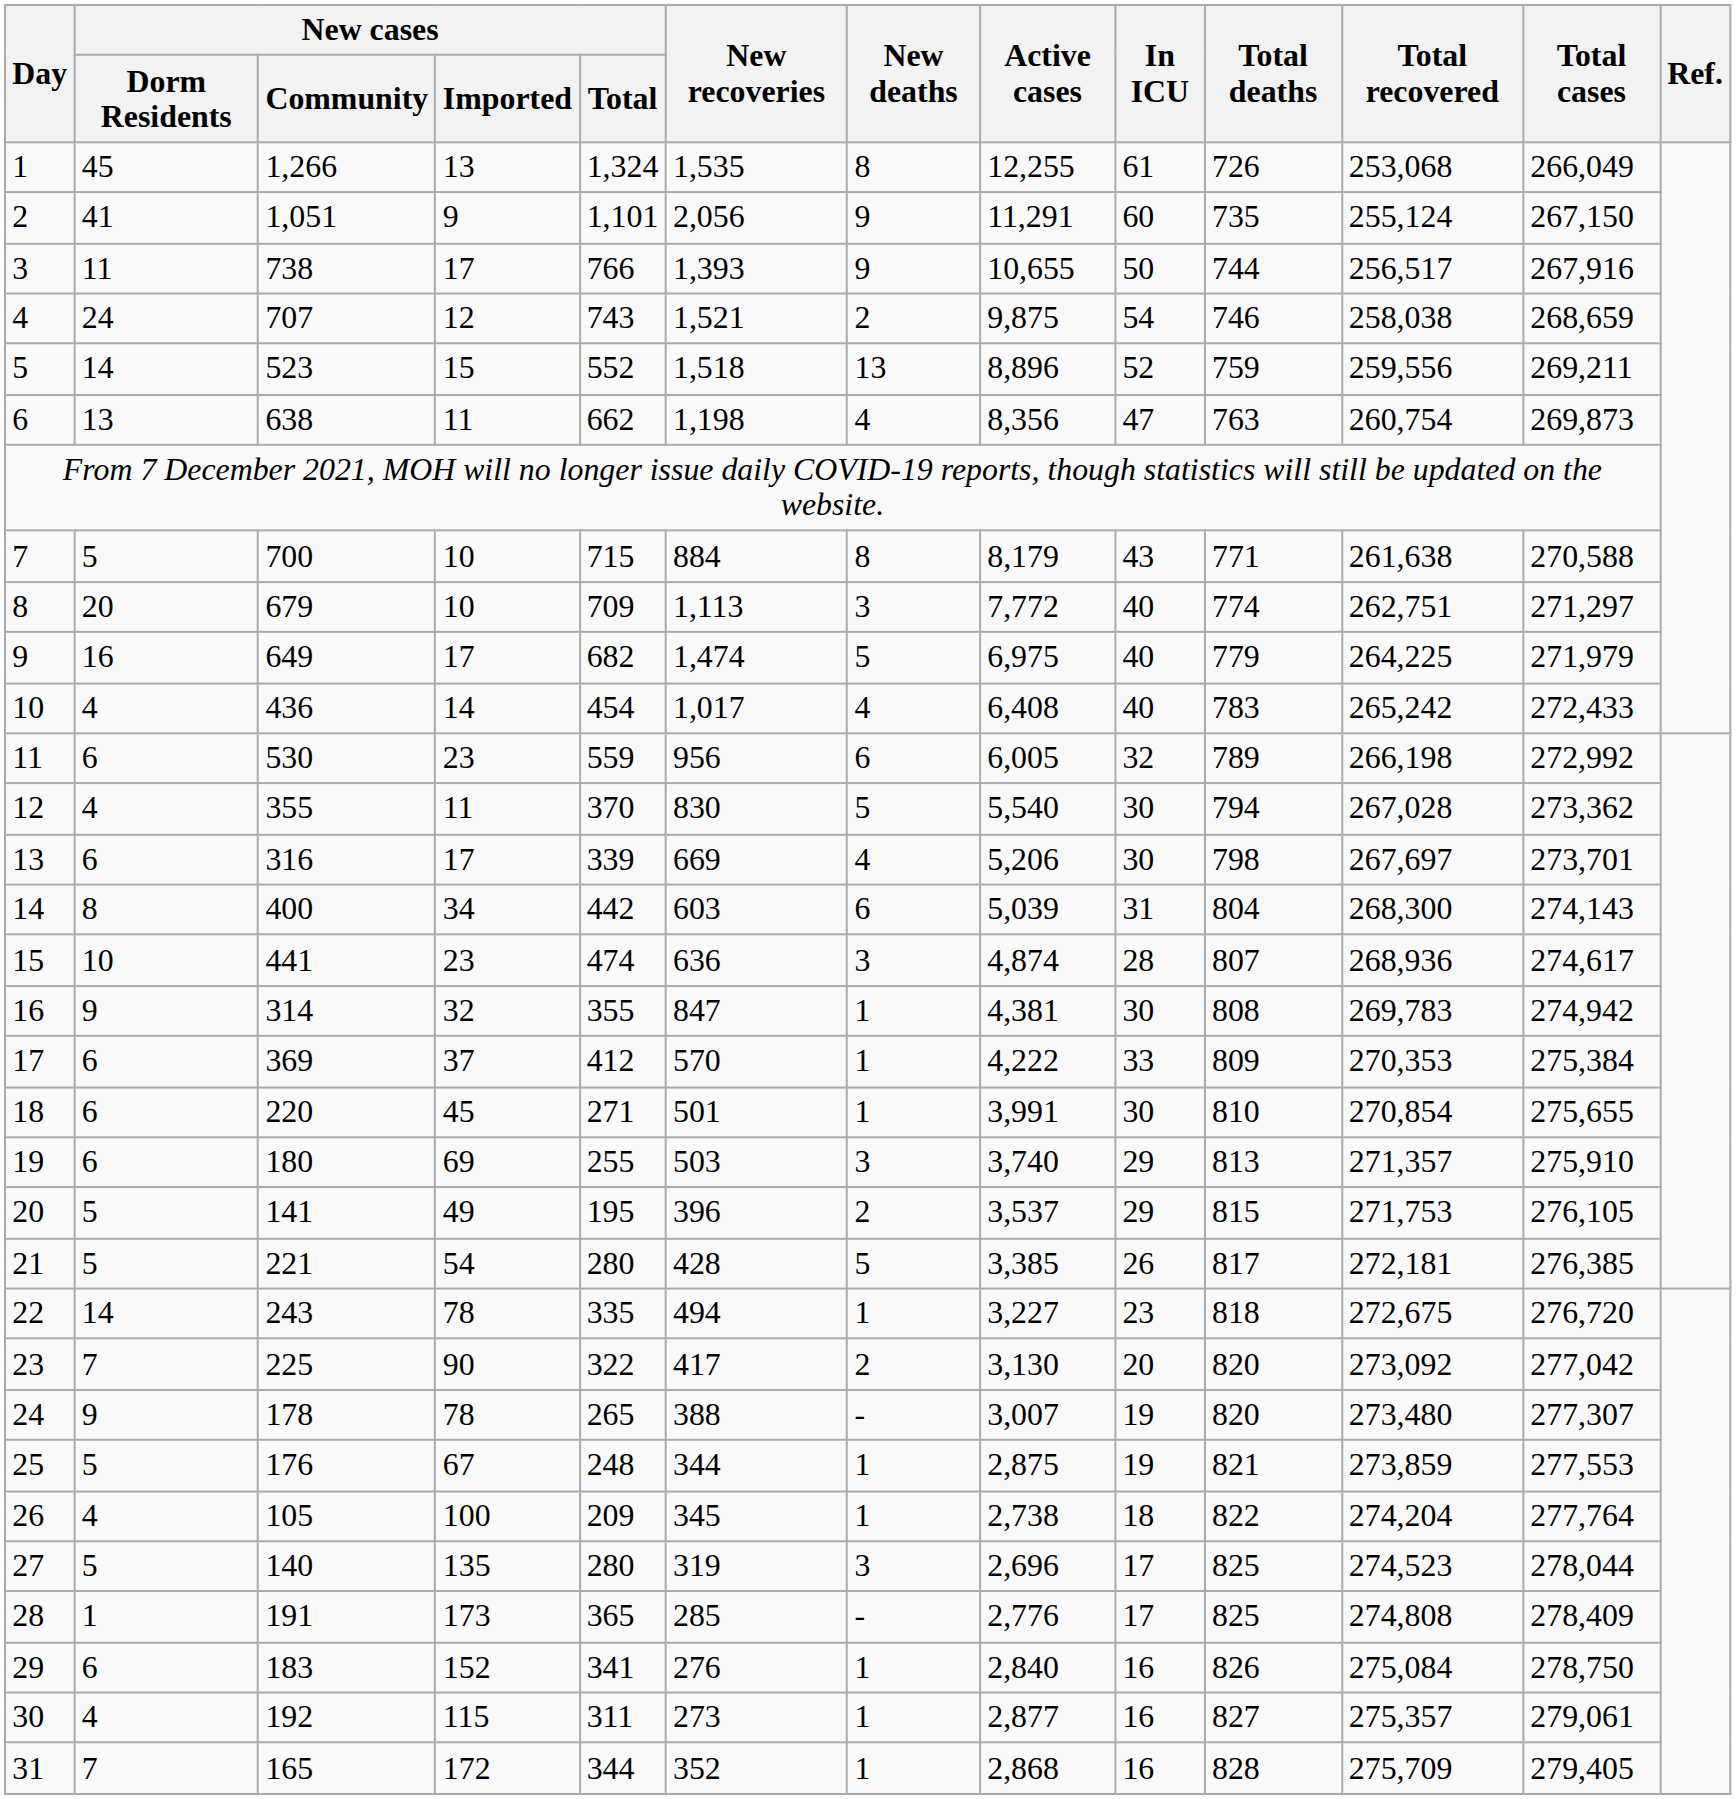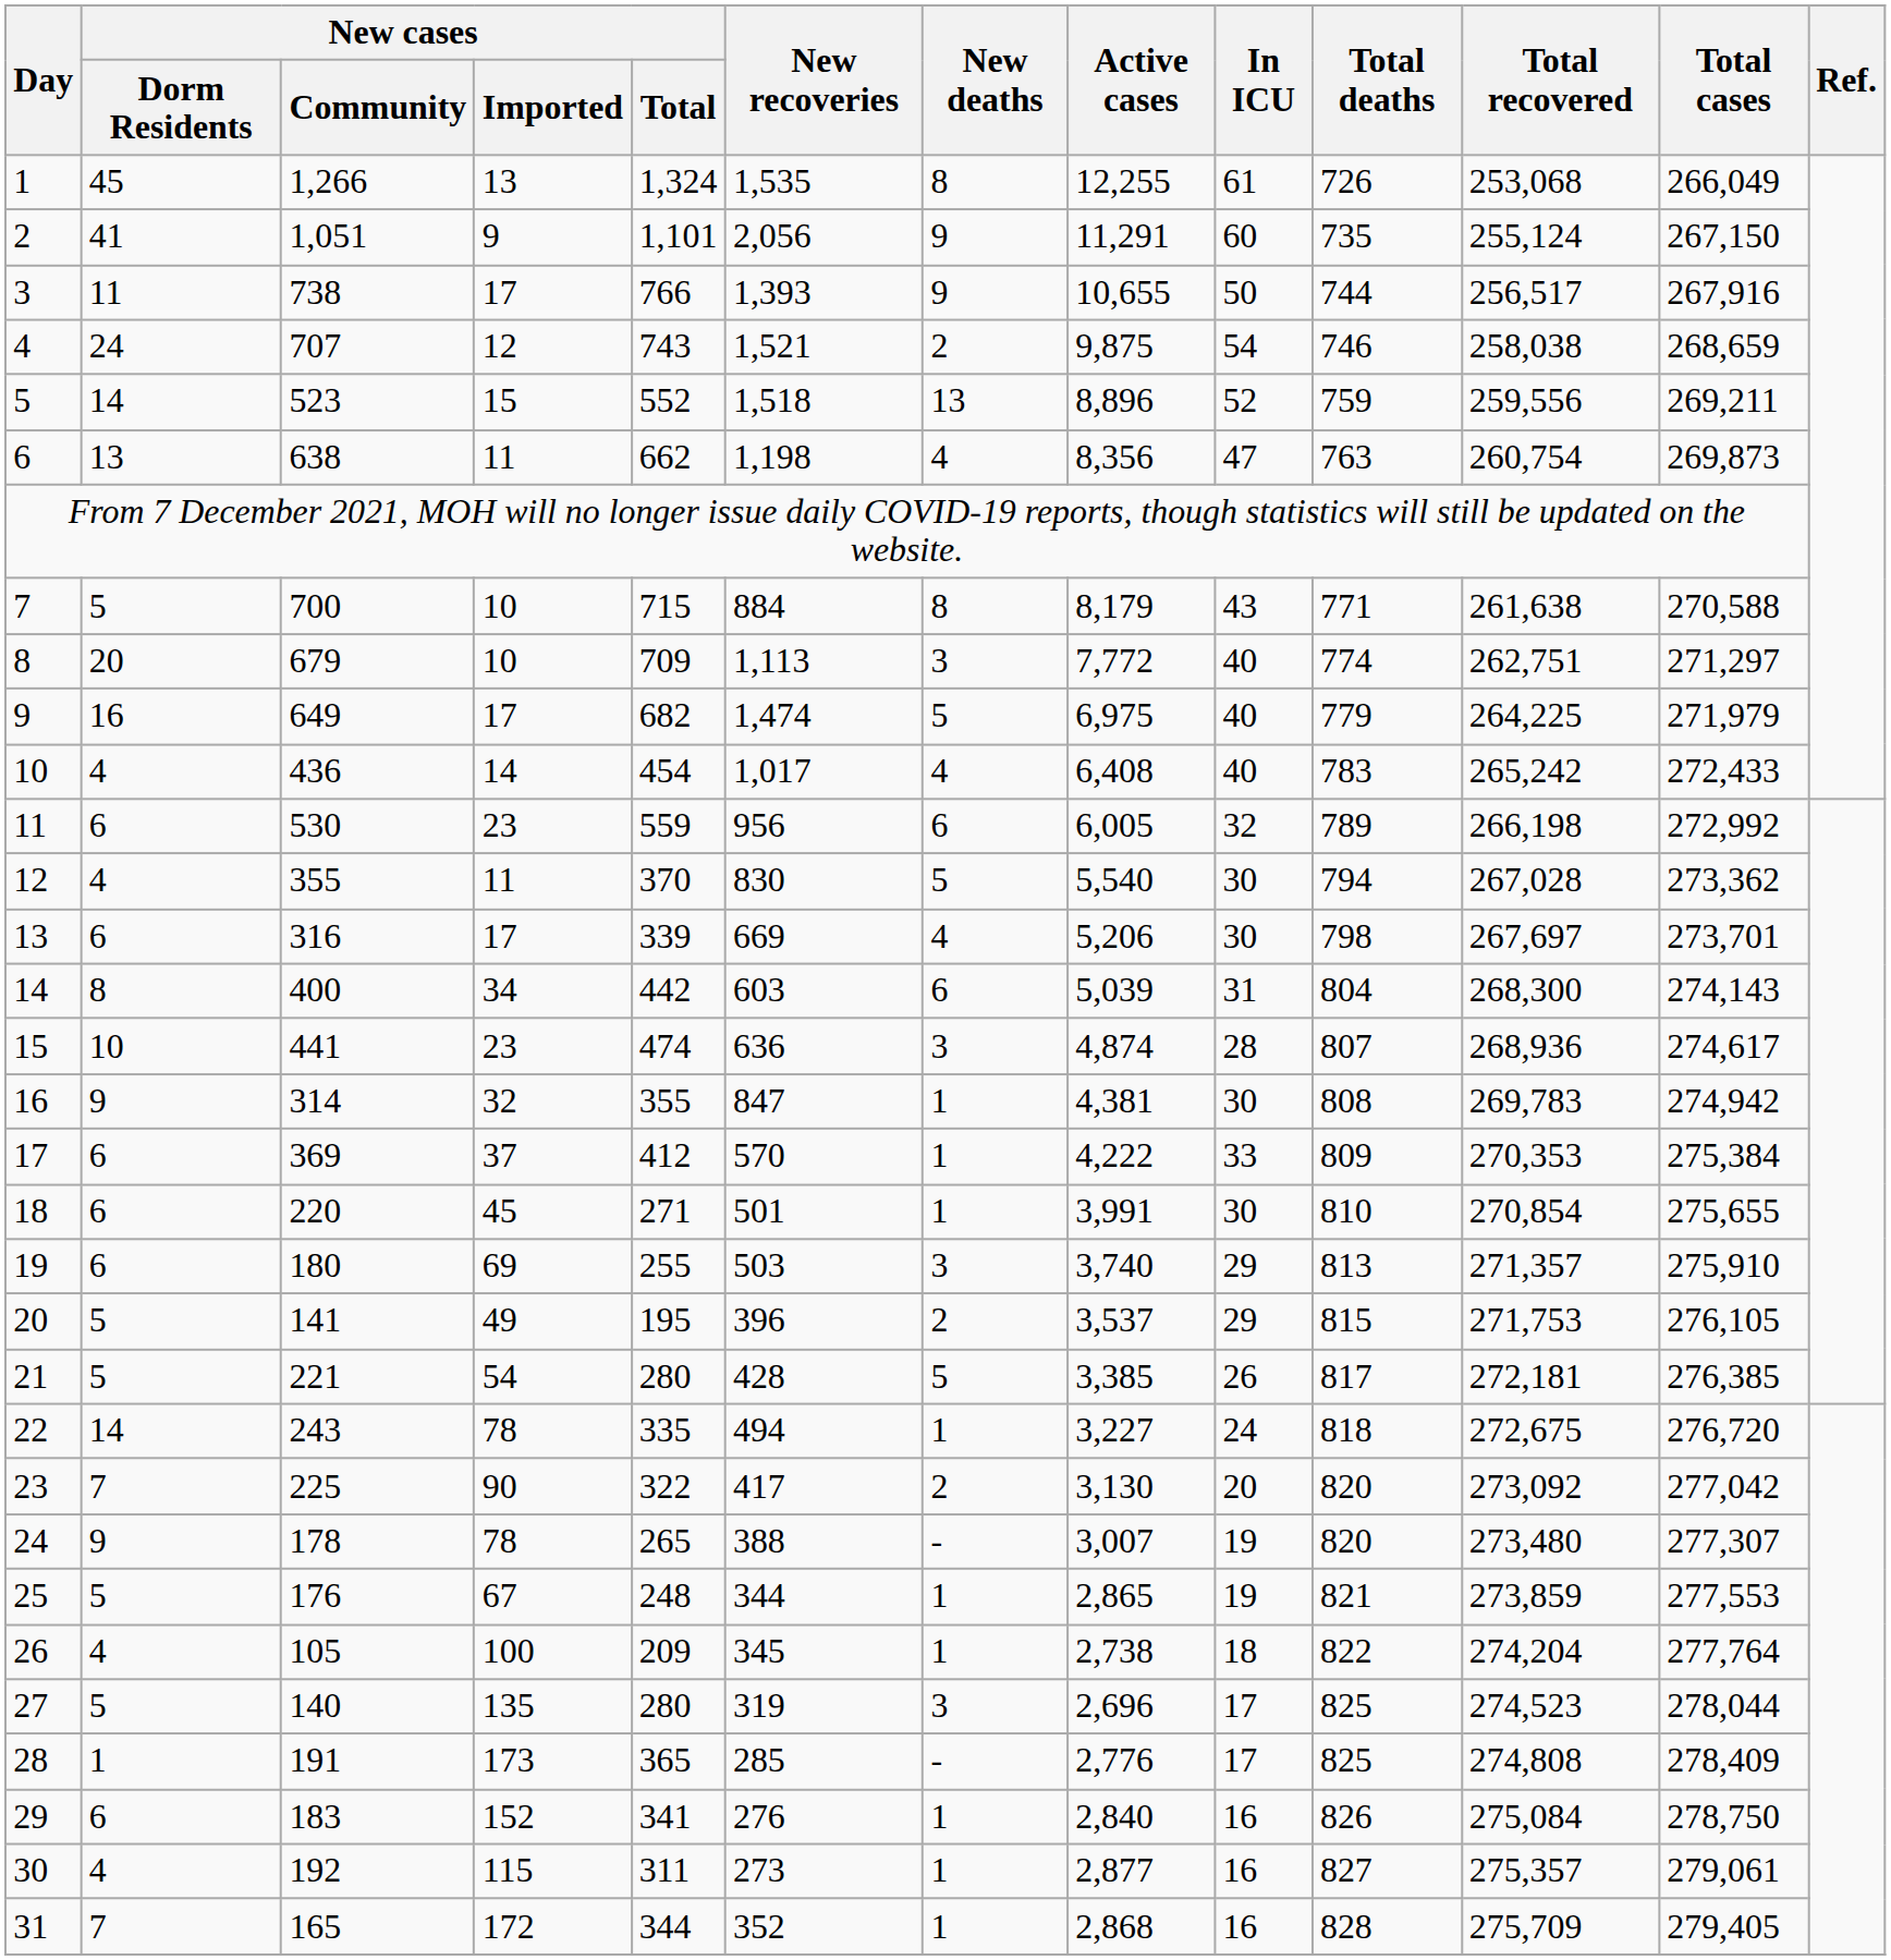 <table class="wikitable">
 <tr>
 <th rowspan="2">Day</th>
 <th colspan="4">New cases</th>
 <th rowspan="2">New recoveries</th>
 <th rowspan="2">New deaths</th>
 <th rowspan="2">Active cases</th>
 <th rowspan="2">In ICU</th>
 <th rowspan="2">Total deaths</th>
 <th rowspan="2">Total recovered</th>
 <th rowspan="2">Total cases</th>
 <th rowspan="2">Ref.</th>
 </tr>
 <tr>
 <th>Dorm Residents</th>
 <th>Community</th>
 <th>Imported</th>
 <th>Total</th>
 </tr>
 <tr>
 <td>1</td>
 <td>45</td>
 <td>1,266</td>
 <td>13</td>
 <td>1,324</td>
 <td>1,535</td>
 <td>8</td>
 <td>12,255</td>
 <td>61</td>
 <td>726</td>
 <td>253,068</td>
 <td>266,049</td>
 <td rowspan="11"></td>
 </tr>
 <tr>
 <td>2</td>
 <td>41</td>
 <td>1,051</td>
 <td>9</td>
 <td>1,101</td>
 <td>2,056</td>
 <td>9</td>
 <td>11,291</td>
 <td>60</td>
 <td>735</td>
 <td>255,124</td>
 <td>267,150</td>
 </tr>
 <tr>
 <td>3</td>
 <td>11</td>
 <td>738</td>
 <td>17</td>
 <td>766</td>
 <td>1,393</td>
 <td>9</td>
 <td>10,655</td>
 <td>50</td>
 <td>744</td>
 <td>256,517</td>
 <td>267,916</td>
 </tr>
 <tr>
 <td>4</td>
 <td>24</td>
 <td>707</td>
 <td>12</td>
 <td>743</td>
 <td>1,521</td>
 <td>2</td>
 <td>9,875</td>
 <td>54</td>
 <td>746</td>
 <td>258,038</td>
 <td>268,659</td>
 </tr>
 <tr>
 <td>5</td>
 <td>14</td>
 <td>523</td>
 <td>15</td>
 <td>552</td>
 <td>1,518</td>
 <td>13</td>
 <td>8,896</td>
 <td>52</td>
 <td>759</td>
 <td>259,556</td>
 <td>269,211</td>
 </tr>
 <tr>
 <td>6</td>
 <td>13</td>
 <td>638</td>
 <td>11</td>
 <td>662</td>
 <td>1,198</td>
 <td>4</td>
 <td>8,356</td>
 <td>47</td>
 <td>763</td>
 <td>260,754</td>
 <td>269,873</td>
 </tr>
 <tr>
 <td colspan="12" align="center"><em>From 7 December 2021, MOH will no longer issue daily COVID-19 reports, though statistics will still be updated on the website.</em></td>
 </tr>
 <tr>
 <td>7</td>
 <td>5</td>
 <td>700</td>
 <td>10</td>
 <td>715</td>
 <td>884</td>
 <td>8</td>
 <td>8,179</td>
 <td>43</td>
 <td>771</td>
 <td>261,638</td>
 <td>270,588</td>
 </tr>
 <tr>
 <td>8</td>
 <td>20</td>
 <td>679</td>
 <td>10</td>
 <td>709</td>
 <td>1,113</td>
 <td>3</td>
 <td>7,772</td>
 <td>40</td>
 <td>774</td>
 <td>262,751</td>
 <td>271,297</td>
 </tr>
 <tr>
 <td>9</td>
 <td>16</td>
 <td>649</td>
 <td>17</td>
 <td>682</td>
 <td>1,474</td>
 <td>5</td>
 <td>6,975</td>
 <td>40</td>
 <td>779</td>
 <td>264,225</td>
 <td>271,979</td>
 </tr>
 <tr>
 <td>10</td>
 <td>4</td>
 <td>436</td>
 <td>14</td>
 <td>454</td>
 <td>1,017</td>
 <td>4</td>
 <td>6,408</td>
 <td>40</td>
 <td>783</td>
 <td>265,242</td>
 <td>272,433</td>
 </tr>
 <tr>
 <td>11</td>
 <td>6</td>
 <td>530</td>
 <td>23</td>
 <td>559</td>
 <td>956</td>
 <td>6</td>
 <td>6,005</td>
 <td>32</td>
 <td>789</td>
 <td>266,198</td>
 <td>272,992</td>
 <td rowspan="11"></td>
 </tr>
 <tr>
 <td>12</td>
 <td>4</td>
 <td>355</td>
 <td>11</td>
 <td>370</td>
 <td>830</td>
 <td>5</td>
 <td>5,540</td>
 <td>30</td>
 <td>794</td>
 <td>267,028</td>
 <td>273,362</td>
 </tr>
 <tr>
 <td>13</td>
 <td>6</td>
 <td>316</td>
 <td>17</td>
 <td>339</td>
 <td>669</td>
 <td>4</td>
 <td>5,206</td>
 <td>30</td>
 <td>798</td>
 <td>267,697</td>
 <td>273,701</td>
 </tr>
 <tr>
 <td>14</td>
 <td>8</td>
 <td>400</td>
 <td>34</td>
 <td>442</td>
 <td>603</td>
 <td>6</td>
 <td>5,039</td>
 <td>31</td>
 <td>804</td>
 <td>268,300</td>
 <td>274,143</td>
 </tr>
 <tr>
 <td>15</td>
 <td>10</td>
 <td>441</td>
 <td>23</td>
 <td>474</td>
 <td>636</td>
 <td>3</td>
 <td>4,874</td>
 <td>28</td>
 <td>807</td>
 <td>268,936</td>
 <td>274,617</td>
 </tr>
 <tr>
 <td>16</td>
 <td>9</td>
 <td>314</td>
 <td>32</td>
 <td>355</td>
 <td>847</td>
 <td>1</td>
 <td>4,381</td>
 <td>30</td>
 <td>808</td>
 <td>269,783</td>
 <td>274,942</td>
 </tr>
 <tr>
 <td>17</td>
 <td>6</td>
 <td>369</td>
 <td>37</td>
 <td>412</td>
 <td>570</td>
 <td>1</td>
 <td>4,222</td>
 <td>33</td>
 <td>809</td>
 <td>270,353</td>
 <td>275,384</td>
 </tr>
 <tr>
 <td>18</td>
 <td>6</td>
 <td>220</td>
 <td>45</td>
 <td>271</td>
 <td>501</td>
 <td>1</td>
 <td>3,991</td>
 <td>30</td>
 <td>810</td>
 <td>270,854</td>
 <td>275,655</td>
 </tr>
 <tr>
 <td>19</td>
 <td>6</td>
 <td>180</td>
 <td>69</td>
 <td>255</td>
 <td>503</td>
 <td>3</td>
 <td>3,740</td>
 <td>29</td>
 <td>813</td>
 <td>271,357</td>
 <td>275,910</td>
 </tr>
 <tr>
 <td>20</td>
 <td>5</td>
 <td>141</td>
 <td>49</td>
 <td>195</td>
 <td>396</td>
 <td>2</td>
 <td>3,537</td>
 <td>29</td>
 <td>815</td>
 <td>271,753</td>
 <td>276,105</td>
 </tr>
 <tr>
 <td>21</td>
 <td>5</td>
 <td>221</td>
 <td>54</td>
 <td>280</td>
 <td>428</td>
 <td>5</td>
 <td>3,385</td>
 <td>26</td>
 <td>817</td>
 <td>272,181</td>
 <td>276,385</td>
 </tr>
 <tr>
 <td>22</td>
 <td>14</td>
 <td>243</td>
 <td>78</td>
 <td>335</td>
 <td>494</td>
 <td>1</td>
 <td>3,227</td>
-<td>23</td>
+<td>24</td>
 <td>818</td>
 <td>272,675</td>
 <td>276,720</td>
 <td rowspan="10"></td>
 </tr>
 <tr>
 <td>23</td>
 <td>7</td>
 <td>225</td>
 <td>90</td>
 <td>322</td>
 <td>417</td>
 <td>2</td>
 <td>3,130</td>
 <td>20</td>
 <td>820</td>
 <td>273,092</td>
 <td>277,042</td>
 </tr>
 <tr>
 <td>24</td>
 <td>9</td>
 <td>178</td>
 <td>78</td>
 <td>265</td>
 <td>388</td>
 <td>-</td>
 <td>3,007</td>
 <td>19</td>
 <td>820</td>
 <td>273,480</td>
 <td>277,307</td>
 </tr>
 <tr>
 <td>25</td>
 <td>5</td>
 <td>176</td>
 <td>67</td>
 <td>248</td>
 <td>344</td>
 <td>1</td>
-<td>2,875</td>
+<td>2,865</td>
 <td>19</td>
 <td>821</td>
 <td>273,859</td>
 <td>277,553</td>
 </tr>
 <tr>
 <td>26</td>
 <td>4</td>
 <td>105</td>
 <td>100</td>
 <td>209</td>
 <td>345</td>
 <td>1</td>
 <td>2,738</td>
 <td>18</td>
 <td>822</td>
 <td>274,204</td>
 <td>277,764</td>
 </tr>
 <tr>
 <td>27</td>
 <td>5</td>
 <td>140</td>
 <td>135</td>
 <td>280</td>
 <td>319</td>
 <td>3</td>
 <td>2,696</td>
 <td>17</td>
 <td>825</td>
 <td>274,523</td>
 <td>278,044</td>
 </tr>
 <tr>
 <td>28</td>
 <td>1</td>
 <td>191</td>
 <td>173</td>
 <td>365</td>
 <td>285</td>
 <td>-</td>
 <td>2,776</td>
 <td>17</td>
 <td>825</td>
 <td>274,808</td>
 <td>278,409</td>
 </tr>
 <tr>
 <td>29</td>
 <td>6</td>
 <td>183</td>
 <td>152</td>
 <td>341</td>
 <td>276</td>
 <td>1</td>
 <td>2,840</td>
 <td>16</td>
 <td>826</td>
 <td>275,084</td>
 <td>278,750</td>
 </tr>
 <tr>
 <td>30</td>
 <td>4</td>
 <td>192</td>
 <td>115</td>
 <td>311</td>
 <td>273</td>
 <td>1</td>
 <td>2,877</td>
 <td>16</td>
 <td>827</td>
 <td>275,357</td>
 <td>279,061</td>
 </tr>
 <tr>
 <td>31</td>
 <td>7</td>
 <td>165</td>
 <td>172</td>
 <td>344</td>
 <td>352</td>
 <td>1</td>
 <td>2,868</td>
 <td>16</td>
 <td>828</td>
 <td>275,709</td>
 <td>279,405</td>
 </tr>
 <tr>
 </tr>
 </table>
